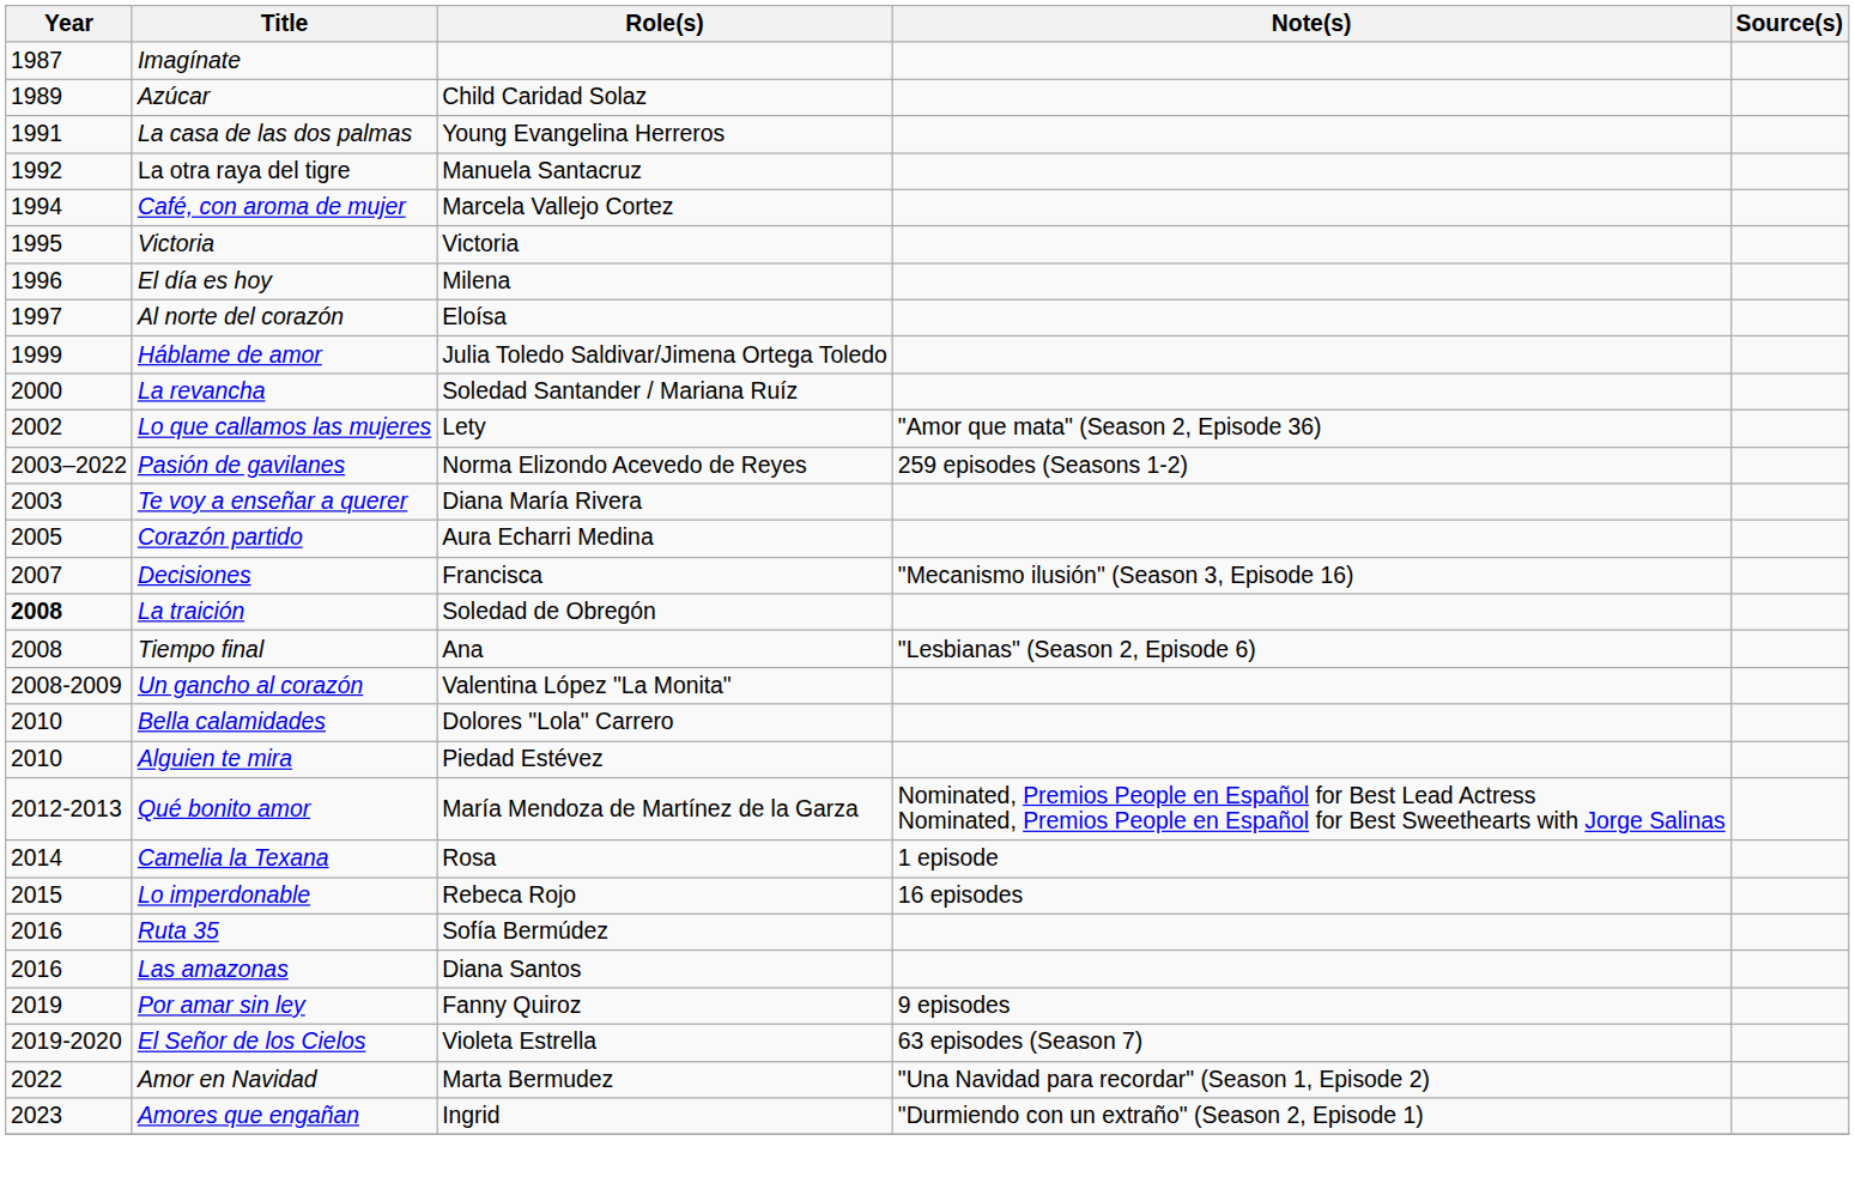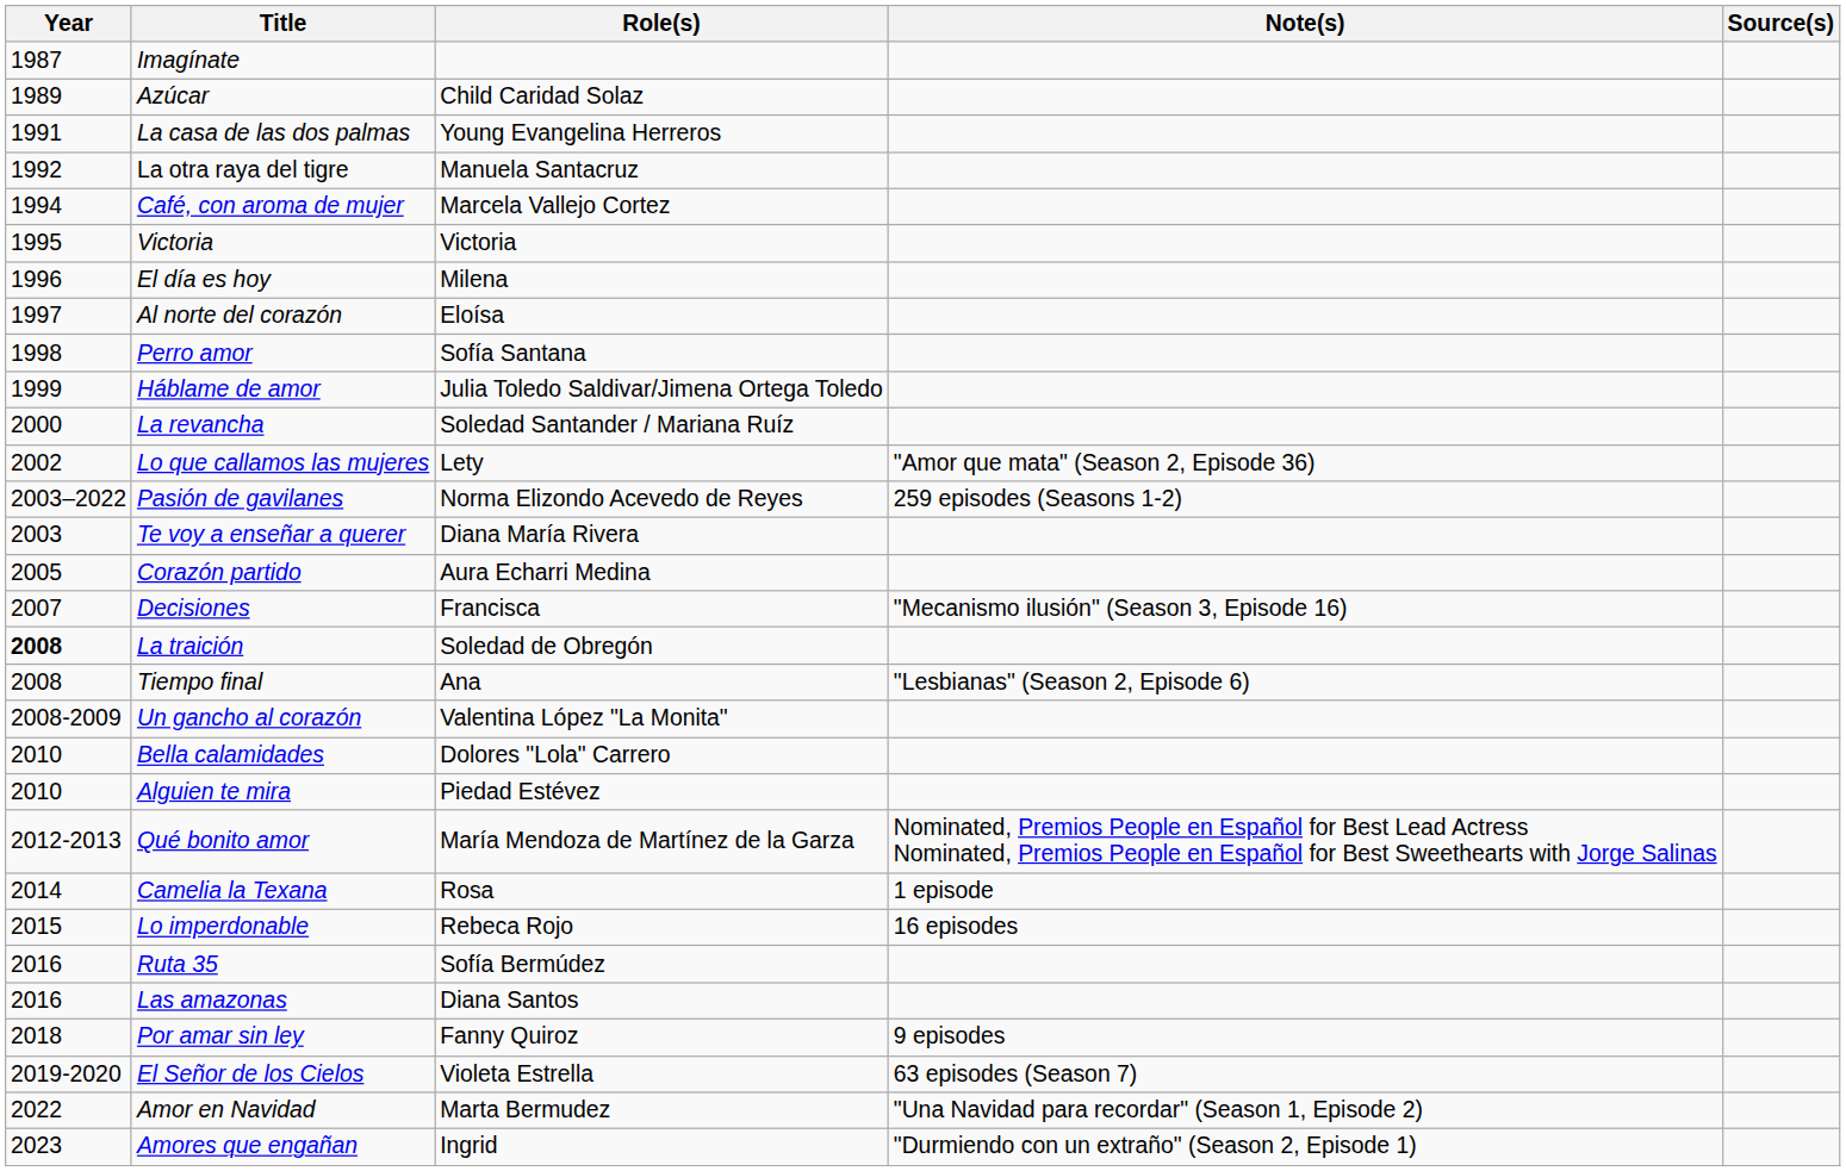 <table class="wikitable sortable plainrowheaders">
 <tr>
 <th scope="col">Year</th>
 <th scope="col">Title</th>
 <th scope="col">Role(s)</th>
 <th scope="col">Note(s)</th>
 <th scope="col">Source(s)</th>
 </tr>
 <tr>
 <td>1987</td>
 <td><em>Imagínate</em></td>
 <td></td>
 <td></td>
 <td></td>
 </tr>
 <tr>
 <td>1989</td>
 <td><em>Azúcar</em></td>
 <td>Child Caridad Solaz</td>
 <td></td>
 <td></td>
 </tr>
 <tr>
 <td>1991</td>
 <td><em>La casa de las dos palmas</em></td>
 <td>Young Evangelina Herreros</td>
 <td></td>
 <td></td>
 </tr>
 <tr>
 <td>1992</td>
 <td>La otra raya del tigre</td>
 <td>Manuela Santacruz</td>
 <td></td>
 <td></td>
 </tr>
 <tr>
 <td>1994</td>
 <td><em><a href='#'>Café, con aroma de mujer</a></em></td>
 <td>Marcela Vallejo Cortez</td>
 <td></td>
 <td></td>
 </tr>
 <tr>
 <td>1995</td>
 <td><em>Victoria</em></td>
 <td>Victoria</td>
 <td></td>
 <td></td>
 </tr>
 <tr>
 <td>1996</td>
 <td><em>El día es hoy</em></td>
 <td>Milena</td>
 <td></td>
 <td></td>
 </tr>
 <tr>
 <td>1997</td>
 <td><em>Al norte del corazón</em></td>
 <td>Eloísa</td>
+<td></td>
+<td></td>
+</tr>
+<tr>
+<td>1998</td>
+<td><em><a href='#'>Perro amor</a></em></td>
+<td>Sofía Santana</td>
 <td></td>
 <td></td>
 </tr>
 <tr>
 <td>1999</td>
 <td><em><a href='#'>Háblame de amor</a></em></td>
 <td>Julia Toledo Saldivar/Jimena Ortega Toledo</td>
 <td></td>
 <td></td>
 </tr>
 <tr>
 <td>2000</td>
 <td><em><a href='#'>La revancha</a></em></td>
 <td>Soledad Santander / Mariana Ruíz</td>
 <td></td>
 <td></td>
 </tr>
 <tr>
 <td>2002</td>
 <td><em><a href='#'>Lo que callamos las mujeres</a></em></td>
 <td>Lety</td>
 <td>"Amor que mata" (Season 2, Episode 36)</td>
 <td></td>
 </tr>
 <tr>
 <td>2003–2022</td>
 <td><em><a href='#'>Pasión de gavilanes</a></em></td>
 <td>Norma Elizondo Acevedo de Reyes</td>
 <td>259 episodes (Seasons 1-2)</td>
 <td></td>
 </tr>
 <tr>
 <td>2003</td>
 <td><em><a href='#'>Te voy a enseñar a querer</a></em></td>
 <td>Diana María Rivera</td>
 <td></td>
 <td></td>
 </tr>
 <tr>
 <td>2005</td>
 <td><em><a href='#'>Corazón partido</a></em></td>
 <td>Aura Echarri Medina</td>
 <td></td>
 <td></td>
 </tr>
 <tr>
 <td>2007</td>
 <td><em><a href='#'>Decisiones</a></em></td>
 <td>Francisca</td>
 <td>"Mecanismo ilusión" (Season 3, Episode 16)</td>
 <td></td>
 </tr>
 <tr>
 <td><strong>2008</strong></td>
 <td><em><a href='#'>La traición</a></em></td>
 <td>Soledad de Obregón</td>
 <td></td>
 <td></td>
 </tr>
 <tr>
 <td>2008</td>
 <td><em>Tiempo final</em></td>
 <td>Ana</td>
 <td>"Lesbianas" (Season 2, Episode 6)</td>
 <td></td>
 </tr>
 <tr>
 <td>2008-2009</td>
 <td><em><a href='#'>Un gancho al corazón</a></em></td>
 <td>Valentina López "La Monita"</td>
 <td></td>
 <td></td>
 </tr>
 <tr>
 <td>2010</td>
 <td><em><a href='#'>Bella calamidades</a></em></td>
 <td>Dolores "Lola" Carrero</td>
 <td></td>
 <td></td>
 </tr>
 <tr>
 <td>2010</td>
 <td><em><a href='#'>Alguien te mira</a></em></td>
 <td>Piedad Estévez</td>
 <td></td>
 <td></td>
 </tr>
 <tr>
 <td>2012-2013</td>
 <td><em><a href='#'>Qué bonito amor</a></em></td>
 <td>María Mendoza de Martínez de la Garza</td>
 <td>Nominated, <a href='#'>Premios People en Español</a> for Best Lead Actress<br>Nominated, <a href='#'>Premios People en Español</a> for Best Sweethearts with <a href='#'>Jorge Salinas</a></td>
 <td></td>
 </tr>
 <tr>
 <td>2014</td>
 <td><em><a href='#'>Camelia la Texana</a></em></td>
 <td>Rosa</td>
 <td>1 episode</td>
 <td></td>
 </tr>
 <tr>
 <td>2015</td>
 <td><em><a href='#'>Lo imperdonable</a></em></td>
 <td>Rebeca Rojo</td>
 <td>16 episodes</td>
 <td></td>
 </tr>
 <tr>
 <td>2016</td>
 <td><em><a href='#'>Ruta 35</a></em></td>
 <td>Sofía Bermúdez</td>
 <td></td>
 <td></td>
 </tr>
 <tr>
 <td>2016</td>
 <td><em><a href='#'>Las amazonas</a></em></td>
 <td>Diana Santos</td>
 <td></td>
 <td></td>
 </tr>
 <tr>
-<td>2019</td>
+<td>2018</td>
 <td><em><a href='#'>Por amar sin ley</a></em></td>
 <td>Fanny Quiroz</td>
 <td>9 episodes</td>
 <td></td>
 </tr>
 <tr>
 <td>2019-2020</td>
 <td><em><a href='#'>El Señor de los Cielos</a></em></td>
 <td>Violeta Estrella</td>
 <td>63 episodes (Season 7)</td>
 <td></td>
 </tr>
 <tr>
 <td>2022</td>
 <td><em>Amor en Navidad</em></td>
 <td>Marta Bermudez</td>
 <td>"Una Navidad para recordar" (Season 1, Episode 2)</td>
 <td></td>
 </tr>
 <tr>
 <td>2023</td>
 <td><em><a href='#'>Amores que engañan</a></em></td>
 <td>Ingrid</td>
 <td>"Durmiendo con un extraño" (Season 2, Episode 1)</td>
 <td></td>
 </tr>
 <tr>
 </tr>
 </table>
